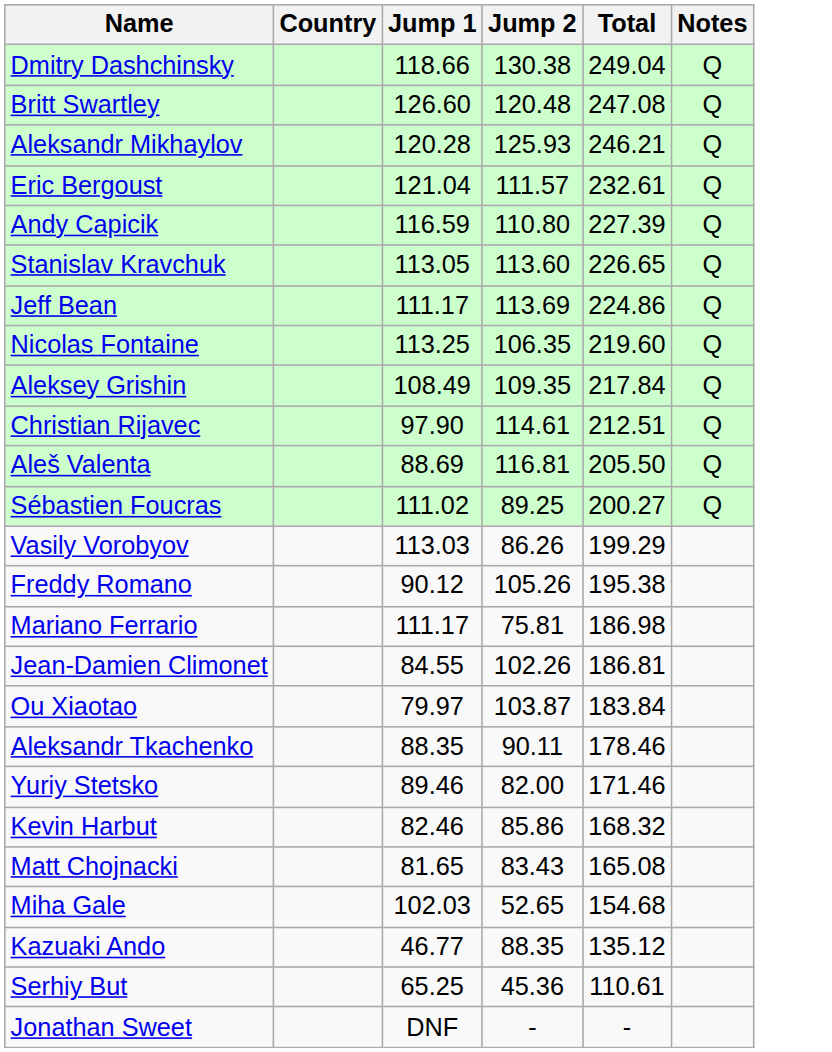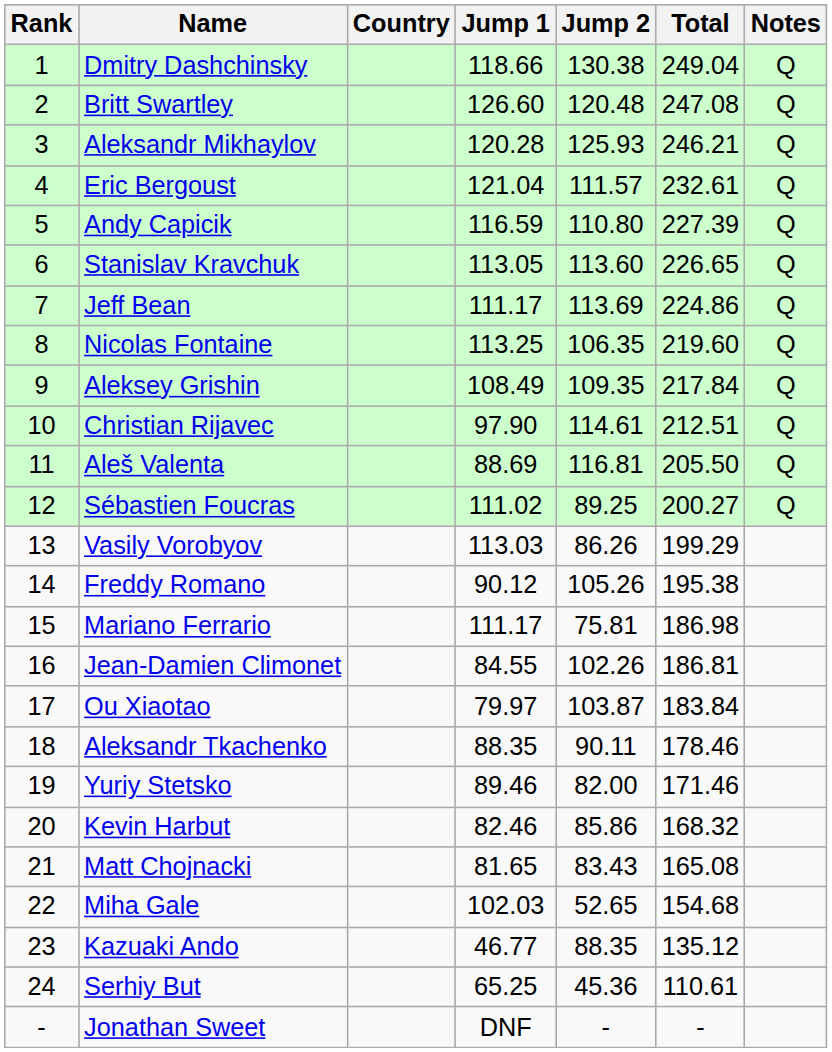 <table class="wikitable sortable" style="text-align:center">
 <tr>
+<th>Rank</th>
 <th>Name</th>
 <th>Country</th>
 <th>Jump 1</th>
 <th>Jump 2</th>
 <th>Total</th>
 <th>Notes</th>
 </tr>
 <tr bgcolor="#ccffcc">
+<td>1</td>
 <td align=left><a href='#'>Dmitry Dashchinsky</a></td>
 <td align=left></td>
 <td>118.66</td>
 <td>130.38</td>
 <td>249.04</td>
 <td>Q</td>
 </tr>
 <tr bgcolor=#ccffcc>
+<td>2</td>
 <td align=left><a href='#'>Britt Swartley</a></td>
 <td align=left></td>
 <td>126.60</td>
 <td>120.48</td>
 <td>247.08</td>
 <td>Q</td>
 </tr>
 <tr bgcolor=#ccffcc>
+<td>3</td>
 <td align=left><a href='#'>Aleksandr Mikhaylov</a></td>
 <td align=left></td>
 <td>120.28</td>
 <td>125.93</td>
 <td>246.21</td>
 <td>Q</td>
 </tr>
 <tr bgcolor=#ccffcc>
+<td>4</td>
 <td align=left><a href='#'>Eric Bergoust</a></td>
 <td align=left></td>
 <td>121.04</td>
 <td>111.57</td>
 <td>232.61</td>
 <td>Q</td>
 </tr>
 <tr bgcolor=#ccffcc>
+<td>5</td>
 <td align=left><a href='#'>Andy Capicik</a></td>
 <td align=left></td>
 <td>116.59</td>
 <td>110.80</td>
 <td>227.39</td>
 <td>Q</td>
 </tr>
 <tr bgcolor=#ccffcc>
+<td>6</td>
 <td align=left><a href='#'>Stanislav Kravchuk</a></td>
 <td align=left></td>
 <td>113.05</td>
 <td>113.60</td>
 <td>226.65</td>
 <td>Q</td>
 </tr>
 <tr bgcolor=#ccffcc>
+<td>7</td>
 <td align=left><a href='#'>Jeff Bean</a></td>
 <td align=left></td>
 <td>111.17</td>
 <td>113.69</td>
 <td>224.86</td>
 <td>Q</td>
 </tr>
 <tr bgcolor=#ccffcc>
+<td>8</td>
 <td align=left><a href='#'>Nicolas Fontaine</a></td>
 <td align=left></td>
 <td>113.25</td>
 <td>106.35</td>
 <td>219.60</td>
 <td>Q</td>
 </tr>
 <tr bgcolor=#ccffcc>
+<td>9</td>
 <td align=left><a href='#'>Aleksey Grishin</a></td>
 <td align=left></td>
 <td>108.49</td>
 <td>109.35</td>
 <td>217.84</td>
 <td>Q</td>
 </tr>
 <tr bgcolor=#ccffcc>
+<td>10</td>
 <td align=left><a href='#'>Christian Rijavec</a></td>
 <td align=left></td>
 <td>97.90</td>
 <td>114.61</td>
 <td>212.51</td>
 <td>Q</td>
 </tr>
 <tr bgcolor=#ccffcc>
+<td>11</td>
 <td align=left><a href='#'>Aleš Valenta</a></td>
 <td align=left></td>
 <td>88.69</td>
 <td>116.81</td>
 <td>205.50</td>
 <td>Q</td>
 </tr>
 <tr bgcolor=#ccffcc>
+<td>12</td>
 <td align=left><a href='#'>Sébastien Foucras</a></td>
 <td align=left></td>
 <td>111.02</td>
 <td>89.25</td>
 <td>200.27</td>
 <td>Q</td>
 </tr>
 <tr>
+<td>13</td>
 <td align=left><a href='#'>Vasily Vorobyov</a></td>
 <td align=left></td>
 <td>113.03</td>
 <td>86.26</td>
 <td>199.29</td>
 <td></td>
 </tr>
 <tr>
+<td>14</td>
 <td align=left><a href='#'>Freddy Romano</a></td>
 <td align=left></td>
 <td>90.12</td>
 <td>105.26</td>
 <td>195.38</td>
 <td></td>
 </tr>
 <tr>
+<td>15</td>
 <td align=left><a href='#'>Mariano Ferrario</a></td>
 <td align=left></td>
 <td>111.17</td>
 <td>75.81</td>
 <td>186.98</td>
 <td></td>
 </tr>
 <tr>
+<td>16</td>
 <td align=left><a href='#'>Jean-Damien Climonet</a></td>
 <td align=left></td>
 <td>84.55</td>
 <td>102.26</td>
 <td>186.81</td>
 <td></td>
 </tr>
 <tr>
+<td>17</td>
 <td align=left><a href='#'>Ou Xiaotao</a></td>
 <td align=left></td>
 <td>79.97</td>
 <td>103.87</td>
 <td>183.84</td>
 <td></td>
 </tr>
 <tr>
+<td>18</td>
 <td align=left><a href='#'>Aleksandr Tkachenko</a></td>
 <td align=left></td>
 <td>88.35</td>
 <td>90.11</td>
 <td>178.46</td>
 <td></td>
 </tr>
 <tr>
+<td>19</td>
 <td align=left><a href='#'>Yuriy Stetsko</a></td>
 <td align=left></td>
 <td>89.46</td>
 <td>82.00</td>
 <td>171.46</td>
 <td></td>
 </tr>
 <tr>
+<td>20</td>
 <td align=left><a href='#'>Kevin Harbut</a></td>
 <td align=left></td>
 <td>82.46</td>
 <td>85.86</td>
 <td>168.32</td>
 <td></td>
 </tr>
 <tr>
+<td>21</td>
 <td align=left><a href='#'>Matt Chojnacki</a></td>
 <td align=left></td>
 <td>81.65</td>
 <td>83.43</td>
 <td>165.08</td>
 <td></td>
 </tr>
 <tr>
+<td>22</td>
 <td align=left><a href='#'>Miha Gale</a></td>
 <td align=left></td>
 <td>102.03</td>
 <td>52.65</td>
 <td>154.68</td>
 <td></td>
 </tr>
 <tr>
+<td>23</td>
 <td align=left><a href='#'>Kazuaki Ando</a></td>
 <td align=left></td>
 <td>46.77</td>
 <td>88.35</td>
 <td>135.12</td>
 <td></td>
 </tr>
 <tr>
+<td>24</td>
 <td align=left><a href='#'>Serhiy But</a></td>
 <td align=left></td>
 <td>65.25</td>
 <td>45.36</td>
 <td>110.61</td>
 <td></td>
 </tr>
 <tr>
+<td>-</td>
 <td align=left><a href='#'>Jonathan Sweet</a></td>
 <td align=left></td>
 <td>DNF</td>
 <td>-</td>
 <td>-</td>
 <td></td>
 </tr>
 </table>
